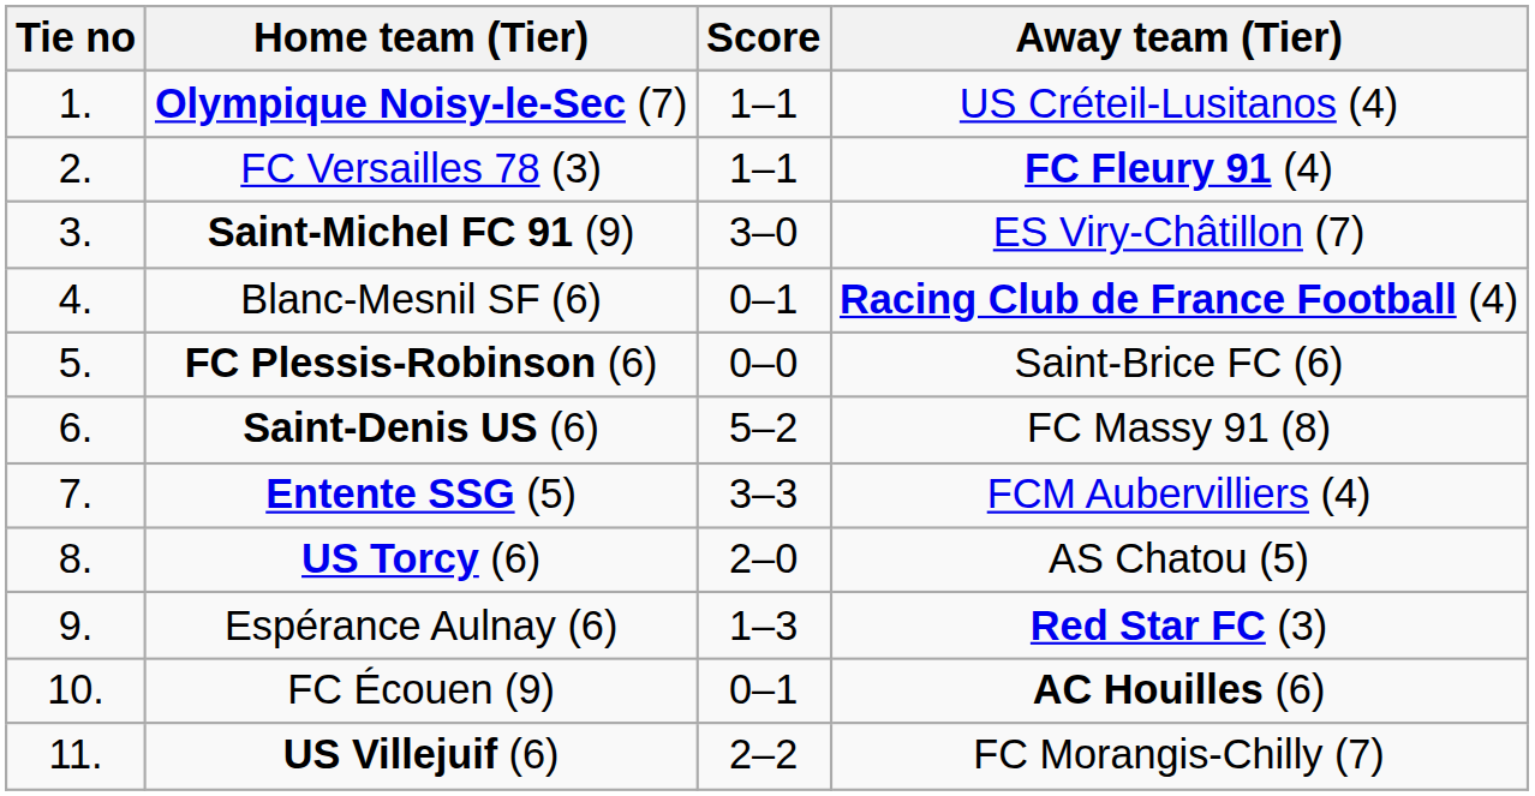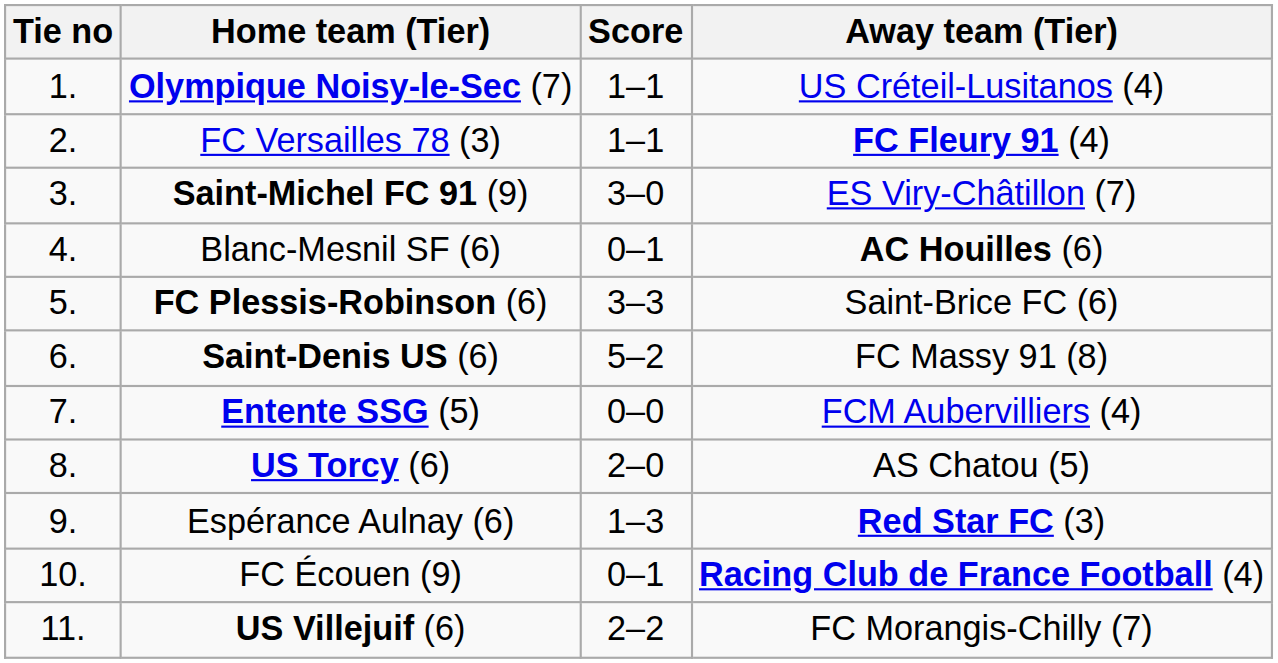 <table class="wikitable" style="text-align: center">
 <tr>
 <th>Tie no</th>
 <th>Home team (Tier)</th>
 <th>Score</th>
 <th>Away team (Tier)</th>
 </tr>
 <tr>
 <td>1.</td>
 <td><strong><a href='#'>Olympique Noisy-le-Sec</a></strong> (7)</td>
 <td>1–1 </td>
 <td><a href='#'>US Créteil-Lusitanos</a> (4)</td>
 </tr>
 <tr>
 <td>2.</td>
 <td><a href='#'>FC Versailles 78</a> (3)</td>
 <td>1–1 </td>
 <td><strong><a href='#'>FC Fleury 91</a></strong> (4)</td>
 </tr>
 <tr>
 <td>3.</td>
 <td><strong>Saint-Michel FC 91</strong> (9)</td>
 <td>3–0</td>
 <td><a href='#'>ES Viry-Châtillon</a> (7)</td>
 </tr>
 <tr>
 <td>4.</td>
 <td>Blanc-Mesnil SF (6)</td>
 <td>0–1</td>
-<td><strong><a href='#'>Racing Club de France Football</a></strong> (4)</td>
+<td><strong>AC Houilles</strong> (6)</td>
 </tr>
 <tr>
 <td>5.</td>
 <td><strong>FC Plessis-Robinson</strong> (6)</td>
-<td>0–0 </td>
+<td>3–3 </td>
 <td>Saint-Brice FC (6)</td>
 </tr>
 <tr>
 <td>6.</td>
 <td><strong>Saint-Denis US</strong> (6)</td>
 <td>5–2</td>
 <td>FC Massy 91 (8)</td>
 </tr>
 <tr>
 <td>7.</td>
 <td><strong><a href='#'>Entente SSG</a></strong> (5)</td>
-<td>3–3 </td>
+<td>0–0 </td>
 <td><a href='#'>FCM Aubervilliers</a> (4)</td>
 </tr>
 <tr>
 <td>8.</td>
 <td><strong><a href='#'>US Torcy</a></strong> (6)</td>
 <td>2–0</td>
 <td>AS Chatou (5)</td>
 </tr>
 <tr>
 <td>9.</td>
 <td>Espérance Aulnay (6)</td>
 <td>1–3</td>
 <td><strong><a href='#'>Red Star FC</a></strong> (3)</td>
 </tr>
 <tr>
 <td>10.</td>
 <td>FC Écouen (9)</td>
 <td>0–1</td>
-<td><strong>AC Houilles</strong> (6)</td>
+<td><strong><a href='#'>Racing Club de France Football</a></strong> (4)</td>
 </tr>
 <tr>
 <td>11.</td>
 <td><strong>US Villejuif</strong> (6)</td>
 <td>2–2 </td>
 <td>FC Morangis-Chilly (7)</td>
 </tr>
 </table>
